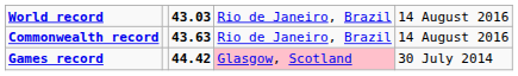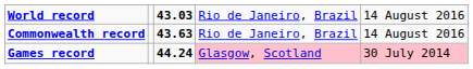 <table class="wikitable">
 <tr>
 <td><a href='#'><strong>World record</strong></a></td>
 <td></td>
 <td><strong>43.03</strong></td>
 <td><a href='#'>Rio de Janeiro</a>, <a href='#'>Brazil</a></td>
 <td>14 August 2016</td>
 </tr>
 <tr>
 <td><a href='#'><strong>Commonwealth record</strong></a></td>
 <td></td>
 <td><strong>43.63</strong></td>
 <td><a href='#'>Rio de Janeiro</a>, <a href='#'>Brazil</a></td>
 <td>14 August 2016</td>
 </tr>
 <tr>
 <td><a href='#'><strong>Games record</strong></a></td>
 <td></td>
-<td><strong>44.42</strong></td>
+<td><strong>44.24</strong></td>
 <td style="background: pink;"><a href='#'>Glasgow</a>, <a href='#'>Scotland</a></td>
-<td>30 July 2014</td>
+<td style="background: pink;">30 July 2014</td>
 </tr>
 </table>
